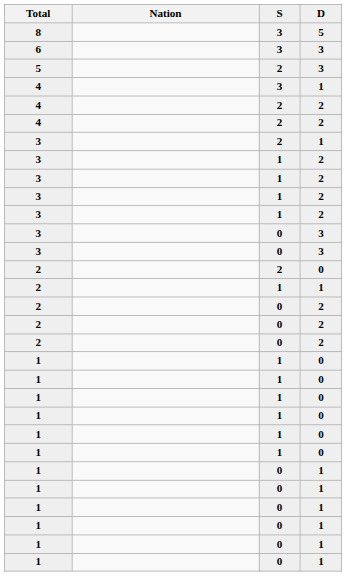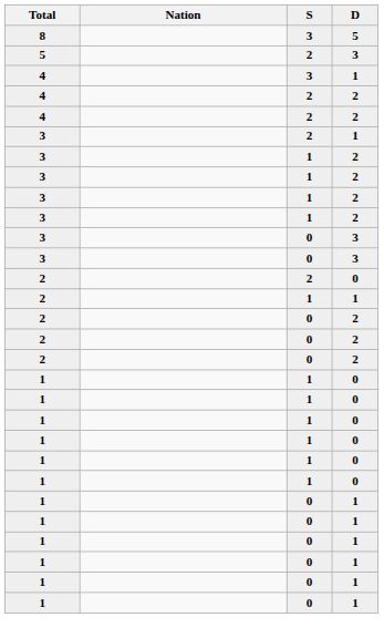 <table class="sortable wikitable" style="font-size:90%;">
 <tr>
 <th width=81>Total</th>
 <th width="236">Nation</th>
 <th width="47" style="background:#efefef"> S </th>
 <th width="47" style="background:#efefef"> D </th>
 </tr>
 <tr align=center>
 <td bgcolor="#efefef"><strong>8</strong></td>
 <td align="left"></td>
 <td bgcolor=#efefef><strong>3</strong></td>
 <td bgcolor=#efefef><strong>5</strong></td>
-</tr>
-<tr align=center>
-<td bgcolor="#efefef"><strong>6</strong></td>
-<td align="left"></td>
-<td bgcolor=#efefef><strong>3</strong></td>
-<td bgcolor=#efefef><strong>3</strong></td>
 </tr>
 <tr align=center>
 <td bgcolor="#efefef"><strong>5</strong></td>
 <td align="left"></td>
 <td bgcolor=#efefef><strong>2</strong></td>
 <td bgcolor=#efefef><strong>3</strong></td>
 </tr>
 <tr align=center>
 <td bgcolor="#efefef"><strong>4</strong></td>
 <td align="left"></td>
 <td bgcolor=#efefef><strong>3</strong></td>
 <td bgcolor=#efefef><strong>1</strong></td>
 </tr>
 <tr align=center>
 <td bgcolor="#efefef"><strong>4</strong></td>
 <td align="left"></td>
 <td bgcolor=#efefef><strong>2</strong></td>
 <td bgcolor=#efefef><strong>2</strong></td>
 </tr>
 <tr align=center>
 <td bgcolor="#efefef"><strong>4</strong></td>
 <td align="left"></td>
 <td bgcolor=#efefef><strong>2</strong></td>
 <td bgcolor=#efefef><strong>2</strong></td>
 </tr>
 <tr align=center>
 <td bgcolor="#efefef"><strong>3</strong></td>
 <td align="left"></td>
 <td bgcolor=#efefef><strong>2</strong></td>
 <td bgcolor=#efefef><strong>1</strong></td>
 </tr>
 <tr align=center>
 <td bgcolor="#efefef"><strong>3</strong></td>
 <td align="left"></td>
 <td bgcolor=#efefef><strong>1</strong></td>
 <td bgcolor=#efefef><strong>2</strong></td>
 </tr>
 <tr align=center>
 <td bgcolor="#efefef"><strong>3</strong></td>
 <td align="left"></td>
 <td bgcolor=#efefef><strong>1</strong></td>
 <td bgcolor=#efefef><strong>2</strong></td>
 </tr>
 <tr align=center>
 <td bgcolor="#efefef"><strong>3</strong></td>
 <td align="left"></td>
 <td bgcolor=#efefef><strong>1</strong></td>
 <td bgcolor=#efefef><strong>2</strong></td>
 </tr>
 <tr align=center>
 <td bgcolor="#efefef"><strong>3</strong></td>
 <td align="left"></td>
 <td bgcolor=#efefef><strong>1</strong></td>
 <td bgcolor=#efefef><strong>2</strong></td>
 </tr>
 <tr align=center>
 <td bgcolor="#efefef"><strong>3</strong></td>
 <td align="left"></td>
 <td bgcolor=#efefef><strong>0</strong></td>
 <td bgcolor=#efefef><strong>3</strong></td>
 </tr>
 <tr align=center>
 <td bgcolor="#efefef"><strong>3</strong></td>
 <td align="left"></td>
 <td bgcolor=#efefef><strong>0</strong></td>
 <td bgcolor=#efefef><strong>3</strong></td>
 </tr>
 <tr align=center>
 <td bgcolor="#efefef"><strong>2</strong></td>
 <td align="left"></td>
 <td bgcolor=#efefef><strong>2</strong></td>
 <td bgcolor=#efefef><strong>0</strong></td>
 </tr>
 <tr align=center>
 <td bgcolor="#efefef"><strong>2</strong></td>
 <td align="left"></td>
 <td bgcolor=#efefef><strong>1</strong></td>
 <td bgcolor=#efefef><strong>1</strong></td>
 </tr>
 <tr align=center>
 <td bgcolor="#efefef"><strong>2</strong></td>
 <td align="left"></td>
 <td bgcolor=#efefef><strong>0</strong></td>
 <td bgcolor=#efefef><strong>2</strong></td>
 </tr>
 <tr align=center>
 <td bgcolor="#efefef"><strong>2</strong></td>
 <td align="left"></td>
 <td bgcolor=#efefef><strong>0</strong></td>
 <td bgcolor=#efefef><strong>2</strong></td>
 </tr>
 <tr align=center>
 <td bgcolor="#efefef"><strong>2</strong></td>
 <td align="left"></td>
 <td bgcolor=#efefef><strong>0</strong></td>
 <td bgcolor=#efefef><strong>2</strong></td>
 </tr>
 <tr align=center>
 <td bgcolor="#efefef"><strong>1</strong></td>
 <td align="left"></td>
 <td bgcolor=#efefef><strong>1</strong></td>
 <td bgcolor=#efefef><strong>0</strong></td>
 </tr>
 <tr align=center>
 <td bgcolor="#efefef"><strong>1</strong></td>
 <td align="left"></td>
 <td bgcolor=#efefef><strong>1</strong></td>
 <td bgcolor=#efefef><strong>0</strong></td>
 </tr>
 <tr align=center>
 <td bgcolor="#efefef"><strong>1</strong></td>
 <td align="left"></td>
 <td bgcolor=#efefef><strong>1</strong></td>
 <td bgcolor=#efefef><strong>0</strong></td>
 </tr>
 <tr align=center>
 <td bgcolor="#efefef"><strong>1</strong></td>
 <td align="left"></td>
 <td bgcolor=#efefef><strong>1</strong></td>
 <td bgcolor=#efefef><strong>0</strong></td>
 </tr>
 <tr align=center>
 <td bgcolor="#efefef"><strong>1</strong></td>
 <td align="left"></td>
 <td bgcolor=#efefef><strong>1</strong></td>
 <td bgcolor=#efefef><strong>0</strong></td>
 </tr>
 <tr align=center>
 <td bgcolor="#efefef"><strong>1</strong></td>
 <td align="left"></td>
 <td bgcolor=#efefef><strong>1</strong></td>
 <td bgcolor=#efefef><strong>0</strong></td>
 </tr>
 <tr align=center>
 <td bgcolor="#efefef"><strong>1</strong></td>
 <td align="left"></td>
 <td bgcolor=#efefef><strong>0</strong></td>
 <td bgcolor=#efefef><strong>1</strong></td>
 </tr>
 <tr align=center>
 <td bgcolor="#efefef"><strong>1</strong></td>
 <td align="left"></td>
 <td bgcolor=#efefef><strong>0</strong></td>
 <td bgcolor=#efefef><strong>1</strong></td>
 </tr>
 <tr align=center>
 <td bgcolor="#efefef"><strong>1</strong></td>
 <td align="left"></td>
 <td bgcolor=#efefef><strong>0</strong></td>
 <td bgcolor=#efefef><strong>1</strong></td>
 </tr>
 <tr align=center>
 <td bgcolor="#efefef"><strong>1</strong></td>
 <td align="left"></td>
 <td bgcolor=#efefef><strong>0</strong></td>
 <td bgcolor=#efefef><strong>1</strong></td>
 </tr>
 <tr align=center>
 <td bgcolor="#efefef"><strong>1</strong></td>
 <td align="left"></td>
 <td bgcolor=#efefef><strong>0</strong></td>
 <td bgcolor=#efefef><strong>1</strong></td>
 </tr>
 <tr align=center>
 <td bgcolor="#efefef"><strong>1</strong></td>
 <td align="left"></td>
 <td bgcolor=#efefef><strong>0</strong></td>
 <td bgcolor=#efefef><strong>1</strong></td>
 </tr>
 </table>
